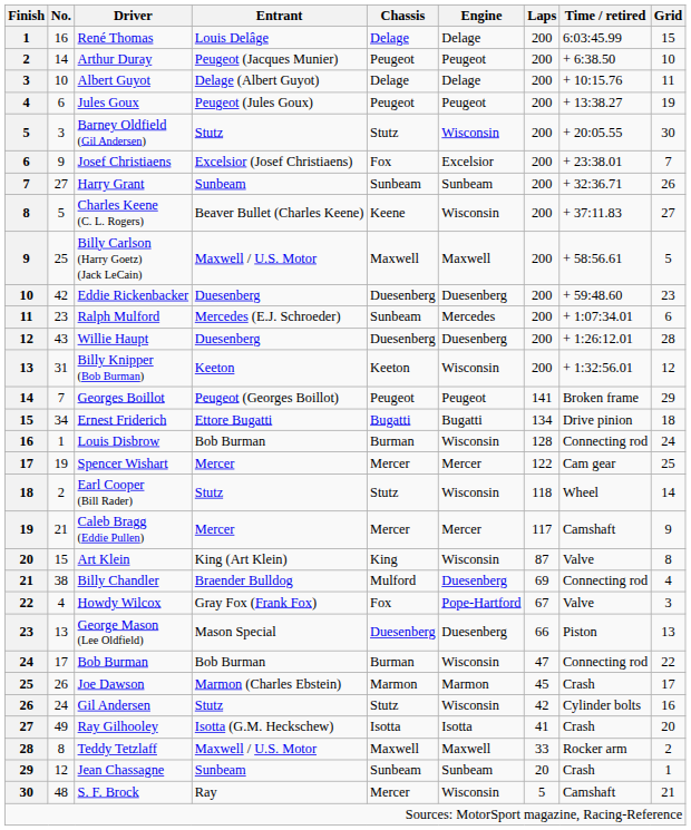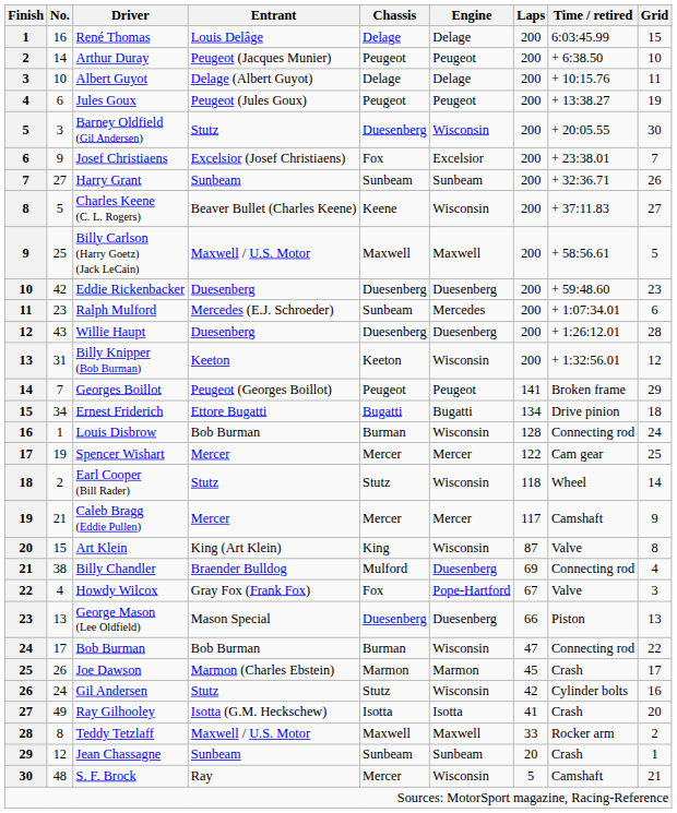 <table class="wikitable">
 <tr>
 <th>Finish</th>
 <th>No.</th>
 <th>Driver</th>
 <th>Entrant</th>
 <th>Chassis</th>
 <th>Engine</th>
 <th>Laps</th>
 <th>Time / retired</th>
 <th>Grid</th>
 </tr>
 <tr>
 <th>1</th>
 <td align=center>16</td>
 <td> <a href='#'>René Thomas</a> <strong></strong></td>
 <td><a href='#'>Louis Delâge</a></td>
 <td><a href='#'>Delage</a></td>
 <td>Delage</td>
 <td align=center>200</td>
 <td>6:03:45.99</td>
 <td align=center>15</td>
 </tr>
 <tr>
 <th>2</th>
 <td align=center>14</td>
 <td> <a href='#'>Arthur Duray</a> <strong></strong></td>
 <td><a href='#'>Peugeot</a> (Jacques Munier)</td>
 <td>Peugeot</td>
 <td>Peugeot</td>
 <td align=center>200</td>
 <td>+ 6:38.50</td>
 <td align=center>10</td>
 </tr>
 <tr>
 <th>3</th>
 <td align=center>10</td>
 <td> <a href='#'>Albert Guyot</a></td>
 <td><a href='#'>Delage</a> (Albert Guyot)</td>
 <td>Delage</td>
 <td>Delage</td>
 <td align=center>200</td>
 <td>+ 10:15.76</td>
 <td align=center>11</td>
 </tr>
 <tr>
 <th>4</th>
 <td align=center>6</td>
 <td> <a href='#'>Jules Goux</a> <strong></strong></td>
 <td><a href='#'>Peugeot</a> (Jules Goux)</td>
 <td>Peugeot</td>
 <td>Peugeot</td>
 <td align=center>200</td>
 <td>+ 13:38.27</td>
 <td align=center>19</td>
 </tr>
 <tr>
 <th>5</th>
 <td align=center>3</td>
 <td> <a href='#'>Barney Oldfield</a> <strong></strong><br><small>(<a href='#'>Gil Andersen</a>)</small></td>
 <td><a href='#'>Stutz</a></td>
-<td>Stutz</td>
+<td><a href='#'>Duesenberg</a></td>
 <td><a href='#'>Wisconsin</a></td>
 <td align=center>200</td>
 <td>+ 20:05.55</td>
 <td align=center>30</td>
 </tr>
 <tr>
 <th>6</th>
 <td align=center>9</td>
 <td> <a href='#'>Josef Christiaens</a> <strong></strong></td>
 <td><a href='#'>Excelsior</a> (Josef Christiaens)</td>
 <td>Fox</td>
 <td>Excelsior</td>
 <td align=center>200</td>
 <td>+ 23:38.01</td>
 <td align=center>7</td>
 </tr>
 <tr>
 <th>7</th>
 <td align=center>27</td>
 <td> <a href='#'>Harry Grant</a></td>
 <td><a href='#'>Sunbeam</a></td>
 <td>Sunbeam</td>
 <td>Sunbeam</td>
 <td align=center>200</td>
 <td>+ 32:36.71</td>
 <td align=center>26</td>
 </tr>
 <tr>
 <th>8</th>
 <td align=center>5</td>
 <td> <a href='#'>Charles Keene</a> <strong></strong><br><small>(C. L. Rogers)</small></td>
 <td>Beaver Bullet (Charles Keene)</td>
 <td>Keene</td>
 <td>Wisconsin</td>
 <td align=center>200</td>
 <td>+ 37:11.83</td>
 <td align=center>27</td>
 </tr>
 <tr>
 <th>9</th>
 <td align=center>25</td>
 <td> <a href='#'>Billy Carlson</a> <strong></strong><br><small>(Harry Goetz)</small><br><small>(Jack LeCain)</small></td>
 <td><a href='#'>Maxwell</a> / <a href='#'>U.S. Motor</a></td>
 <td>Maxwell</td>
 <td>Maxwell</td>
 <td align=center>200</td>
 <td>+ 58:56.61</td>
 <td align=center>5</td>
 </tr>
 <tr>
 <th>10</th>
 <td align=center>42</td>
 <td> <a href='#'>Eddie Rickenbacker</a></td>
 <td><a href='#'>Duesenberg</a></td>
 <td>Duesenberg</td>
 <td>Duesenberg</td>
 <td align=center>200</td>
 <td>+ 59:48.60</td>
 <td align=center>23</td>
 </tr>
 <tr>
 <th>11</th>
 <td align=center>23</td>
 <td> <a href='#'>Ralph Mulford</a></td>
 <td><a href='#'>Mercedes</a> (E.J. Schroeder)</td>
 <td>Sunbeam</td>
 <td>Mercedes</td>
 <td align=center>200</td>
 <td>+ 1:07:34.01</td>
 <td align=center>6</td>
 </tr>
 <tr>
 <th>12</th>
 <td align=center>43</td>
 <td> <a href='#'>Willie Haupt</a></td>
 <td><a href='#'>Duesenberg</a></td>
 <td>Duesenberg</td>
 <td>Duesenberg</td>
 <td align=center>200</td>
 <td>+ 1:26:12.01</td>
 <td align=center>28</td>
 </tr>
 <tr>
 <th>13</th>
 <td align=center>31</td>
 <td> <a href='#'>Billy Knipper</a><br><small>(<a href='#'>Bob Burman</a>)</small></td>
 <td><a href='#'>Keeton</a></td>
 <td>Keeton</td>
 <td>Wisconsin</td>
 <td align=center>200</td>
 <td>+ 1:32:56.01</td>
 <td align=center>12</td>
 </tr>
 <tr>
 <th>14</th>
 <td align=center>7</td>
 <td> <a href='#'>Georges Boillot</a> <strong></strong></td>
 <td><a href='#'>Peugeot</a> (Georges Boillot)</td>
 <td>Peugeot</td>
 <td>Peugeot</td>
 <td align=center>141</td>
 <td>Broken frame</td>
 <td align=center>29</td>
 </tr>
 <tr>
 <th>15</th>
 <td align=center>34</td>
 <td> <a href='#'>Ernest Friderich</a> <strong></strong></td>
 <td><a href='#'>Ettore Bugatti</a></td>
 <td><a href='#'>Bugatti</a></td>
 <td>Bugatti</td>
 <td align=center>134</td>
 <td>Drive pinion</td>
 <td align=center>18</td>
 </tr>
 <tr>
 <th>16</th>
 <td align=center>1</td>
 <td> <a href='#'>Louis Disbrow</a></td>
 <td>Bob Burman</td>
 <td>Burman</td>
 <td>Wisconsin</td>
 <td align=center>128</td>
 <td>Connecting rod</td>
 <td align=center>24</td>
 </tr>
 <tr>
 <th>17</th>
 <td align=center>19</td>
 <td> <a href='#'>Spencer Wishart</a></td>
 <td><a href='#'>Mercer</a></td>
 <td>Mercer</td>
 <td>Mercer</td>
 <td align=center>122</td>
 <td>Cam gear</td>
 <td align=center>25</td>
 </tr>
 <tr>
 <th>18</th>
 <td align=center>2</td>
 <td> <a href='#'>Earl Cooper</a> <strong></strong><br><small>(Bill Rader)</small></td>
 <td><a href='#'>Stutz</a></td>
 <td>Stutz</td>
 <td>Wisconsin</td>
 <td align=center>118</td>
 <td>Wheel</td>
 <td align=center>14</td>
 </tr>
 <tr>
 <th>19</th>
 <td align=center>21</td>
 <td> <a href='#'>Caleb Bragg</a><br><small>(<a href='#'>Eddie Pullen</a>)</small></td>
 <td><a href='#'>Mercer</a></td>
 <td>Mercer</td>
 <td>Mercer</td>
 <td align=center>117</td>
 <td>Camshaft</td>
 <td align=center>9</td>
 </tr>
 <tr>
 <th>20</th>
 <td align=center>15</td>
 <td> <a href='#'>Art Klein</a> <strong></strong></td>
 <td>King (Art Klein)</td>
 <td>King</td>
 <td>Wisconsin</td>
 <td align=center>87</td>
 <td>Valve</td>
 <td align=center>8</td>
 </tr>
 <tr>
 <th>21</th>
 <td align=center>38</td>
 <td> <a href='#'>Billy Chandler</a> <strong></strong></td>
 <td><a href='#'>Braender Bulldog</a></td>
 <td>Mulford</td>
 <td><a href='#'>Duesenberg</a></td>
 <td align=center>69</td>
 <td>Connecting rod</td>
 <td align=center>4</td>
 </tr>
 <tr>
 <th>22</th>
 <td align=center>4</td>
 <td> <a href='#'>Howdy Wilcox</a></td>
 <td>Gray Fox (<a href='#'>Frank Fox</a>)</td>
 <td>Fox</td>
 <td><a href='#'>Pope-Hartford</a></td>
 <td align=center>67</td>
 <td>Valve</td>
 <td align=center>3</td>
 </tr>
 <tr>
 <th>23</th>
 <td align=center>13</td>
 <td> <a href='#'>George Mason</a> <strong></strong><br><small>(Lee Oldfield)</small></td>
 <td>Mason Special</td>
 <td><a href='#'>Duesenberg</a></td>
 <td>Duesenberg</td>
 <td align=center>66</td>
 <td>Piston</td>
 <td align=center>13</td>
 </tr>
 <tr>
 <th>24</th>
 <td align=center>17</td>
 <td> <a href='#'>Bob Burman</a></td>
 <td>Bob Burman</td>
 <td>Burman</td>
 <td>Wisconsin</td>
 <td align=center>47</td>
 <td>Connecting rod</td>
 <td align=center>22</td>
 </tr>
 <tr>
 <th>25</th>
 <td align=center>26</td>
 <td> <a href='#'>Joe Dawson</a> <strong></strong></td>
 <td><a href='#'>Marmon</a> (Charles Ebstein)</td>
 <td>Marmon</td>
 <td>Marmon</td>
 <td align=center>45</td>
 <td>Crash</td>
 <td align=center>17</td>
 </tr>
 <tr>
 <th>26</th>
 <td align=center>24</td>
 <td> <a href='#'>Gil Andersen</a></td>
 <td><a href='#'>Stutz</a></td>
 <td>Stutz</td>
 <td>Wisconsin</td>
 <td align=center>42</td>
 <td>Cylinder bolts</td>
 <td align=center>16</td>
 </tr>
 <tr>
 <th>27</th>
 <td align=center>49</td>
 <td> <a href='#'>Ray Gilhooley</a> <strong></strong></td>
 <td><a href='#'>Isotta</a> (G.M. Heckschew)</td>
 <td>Isotta</td>
 <td>Isotta</td>
 <td align=center>41</td>
 <td>Crash</td>
 <td align=center>20</td>
 </tr>
 <tr>
 <th>28</th>
 <td align=center>8</td>
 <td> <a href='#'>Teddy Tetzlaff</a></td>
 <td><a href='#'>Maxwell</a> / <a href='#'>U.S. Motor</a></td>
 <td>Maxwell</td>
 <td>Maxwell</td>
 <td align=center>33</td>
 <td>Rocker arm</td>
 <td align=center>2</td>
 </tr>
 <tr>
 <th>29</th>
 <td align=center>12</td>
 <td> <a href='#'>Jean Chassagne</a> <strong></strong></td>
 <td><a href='#'>Sunbeam</a></td>
 <td>Sunbeam</td>
 <td>Sunbeam</td>
 <td align=center>20</td>
 <td>Crash</td>
 <td align=center>1</td>
 </tr>
 <tr>
 <th>30</th>
 <td align=center>48</td>
 <td> <a href='#'>S. F. Brock</a> <strong></strong></td>
 <td>Ray</td>
 <td>Mercer</td>
 <td>Wisconsin</td>
 <td align=center>5</td>
 <td>Camshaft</td>
 <td align=center>21</td>
 </tr>
 <tr>
 <td colspan="10" align="right">Sources: MotorSport magazine, Racing-Reference</td>
 </tr>
 </table>
